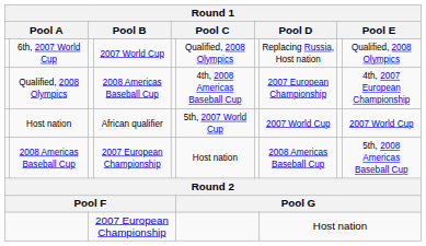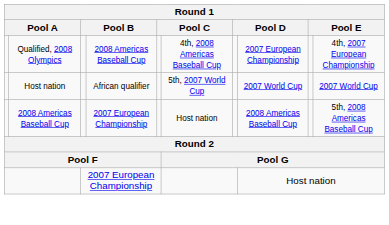 <table class="wikitable" width=100%>
 <tr>
 <th colspan=10>Round 1</th>
 </tr>
 <tr>
 <th width=20% colspan=2>Pool A</th>
 <th width=20% colspan=2>Pool B</th>
 <th width=20% colspan=2>Pool C</th>
 <th width=20% colspan=2>Pool D</th>
 <th width=20% colspan=2>Pool E</th>
-</tr>
-<tr align=center>
-<td></td>
-<td><small>6th, <a href='#'>2007 World Cup</a></small></td>
-<td></td>
-<td><small> <a href='#'>2007 World Cup</a></small></td>
-<td></td>
-<td><small>Qualified, <a href='#'>2008 Olympics</a></small></td>
-<td></td>
-<td><small>Replacing <a href='#'>Russia</a>,<br> Host nation</small></td>
-<td></td>
-<td><small>Qualified, <a href='#'>2008 Olympics</a></small></td>
 </tr>
 <tr align=center>
 <td></td>
 <td><small>Qualified, <a href='#'>2008 Olympics</a></small></td>
 <td></td>
 <td><small> <a href='#'>2008 Americas<br>Baseball Cup</a></small></td>
 <td></td>
 <td><small>4th, <a href='#'>2008 Americas<br>Baseball Cup</a></small></td>
 <td></td>
 <td><small> <a href='#'>2007 European<br>Championship</a></small></td>
 <td></td>
 <td><small>4th, <a href='#'>2007 European<br>Championship</a></small></td>
 </tr>
 <tr align=center>
 <td></td>
 <td><small>Host nation</small></td>
 <td></td>
 <td><small>African qualifier</small></td>
 <td></td>
 <td><small>5th, <a href='#'>2007 World Cup</a></small></td>
 <td></td>
 <td><small> <a href='#'>2007 World Cup</a></small></td>
 <td></td>
 <td><small> <a href='#'>2007 World Cup</a></small></td>
 </tr>
 <tr align=center>
 <td></td>
 <td><small> <a href='#'>2008 Americas<br>Baseball Cup</a></small></td>
 <td></td>
 <td><small> <a href='#'>2007 European<br>Championship</a></small></td>
 <td></td>
 <td><small>Host nation</small></td>
 <td></td>
 <td><small> <a href='#'>2008 Americas<br>Baseball Cup</a></small></td>
 <td></td>
 <td><small>5th, <a href='#'>2008 Americas<br>Baseball Cup</a></small></td>
 </tr>
 <tr>
 <th colspan=10>Round 2</th>
 </tr>
 <tr>
 <th colspan=5>Pool F</th>
 <th colspan=5>Pool G</th>
 </tr>
 <tr align=center>
 <td colspan=2></td>
 <td colspan=3> <a href='#'>2007 European Championship</a></td>
 <td colspan=2></td>
 <td colspan=3>Host nation</td>
 </tr>
 </table>
